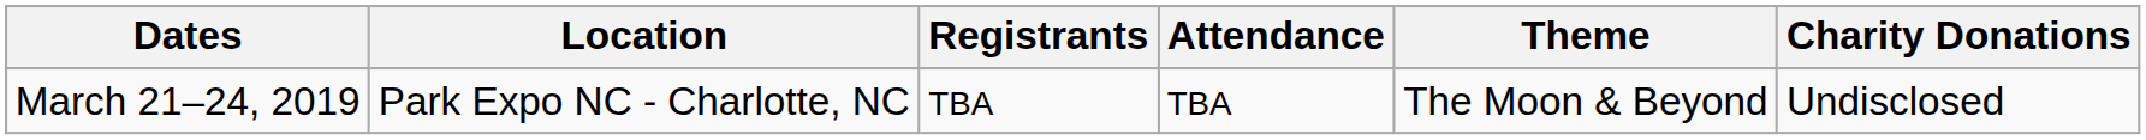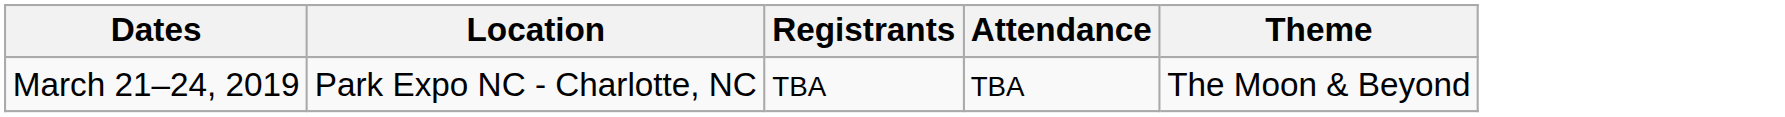 <table class="wikitable">
 <tr>
 <th>Dates</th>
 <th>Location</th>
 <th>Registrants</th>
 <th>Attendance</th>
 <th>Theme</th>
-<th>Charity Donations</th>
 </tr>
 <tr>
 <td>March 21–24, 2019</td>
 <td>Park Expo NC - Charlotte, NC</td>
 <td><span><small>TBA</small></span></td>
 <td><span><small>TBA</small></span></td>
 <td>The Moon & Beyond</td>
-<td>Undisclosed</td>
 </tr>
 </table>
